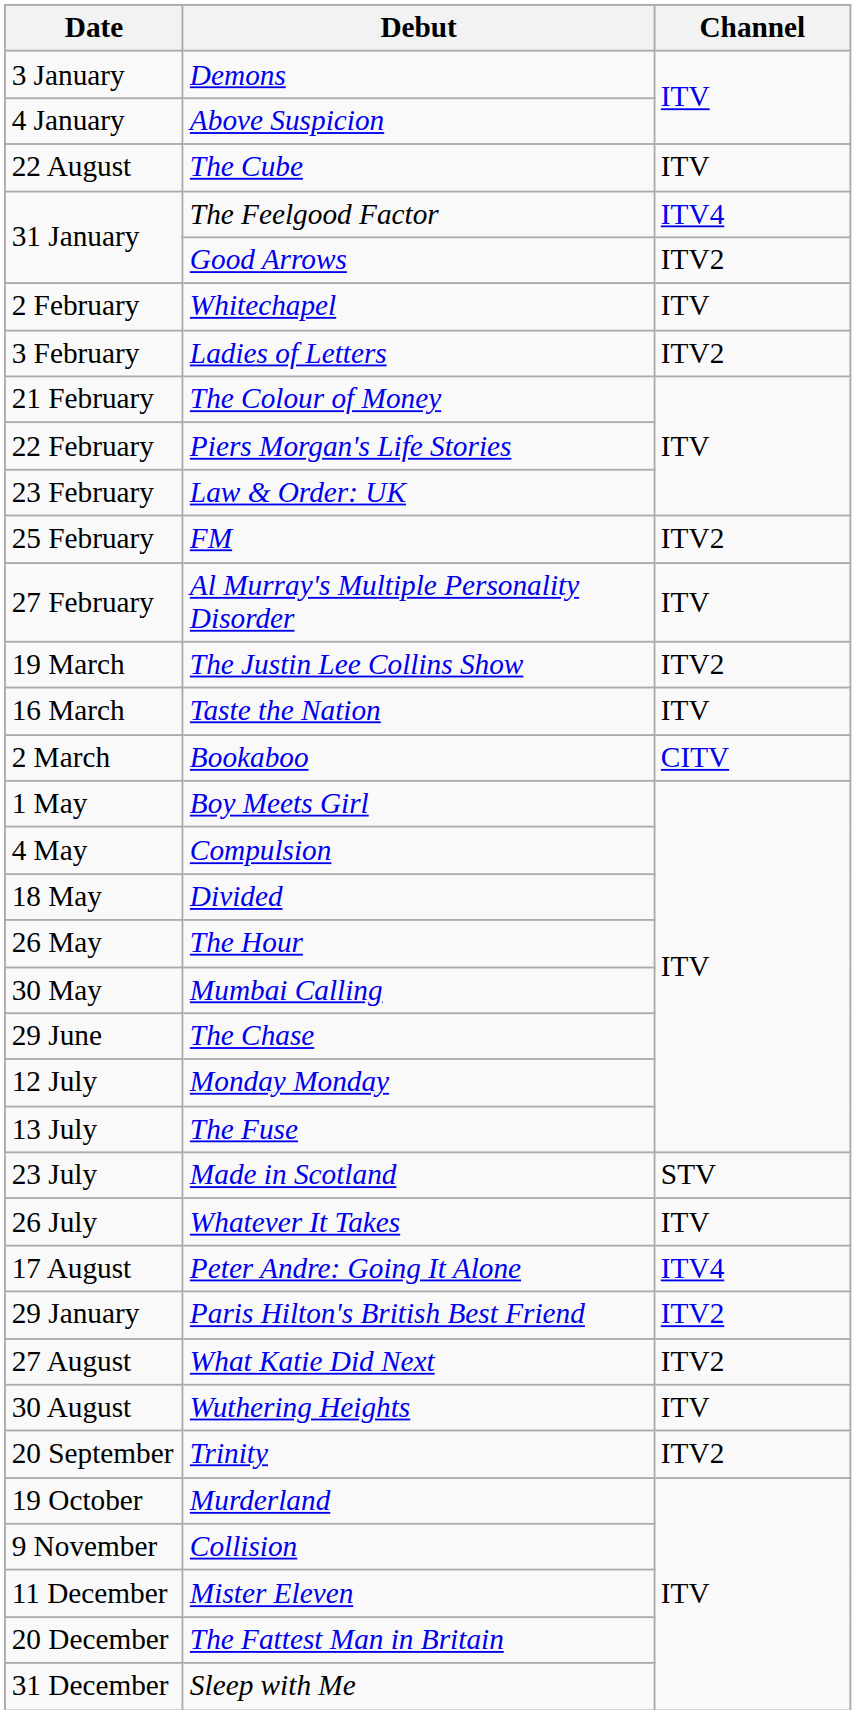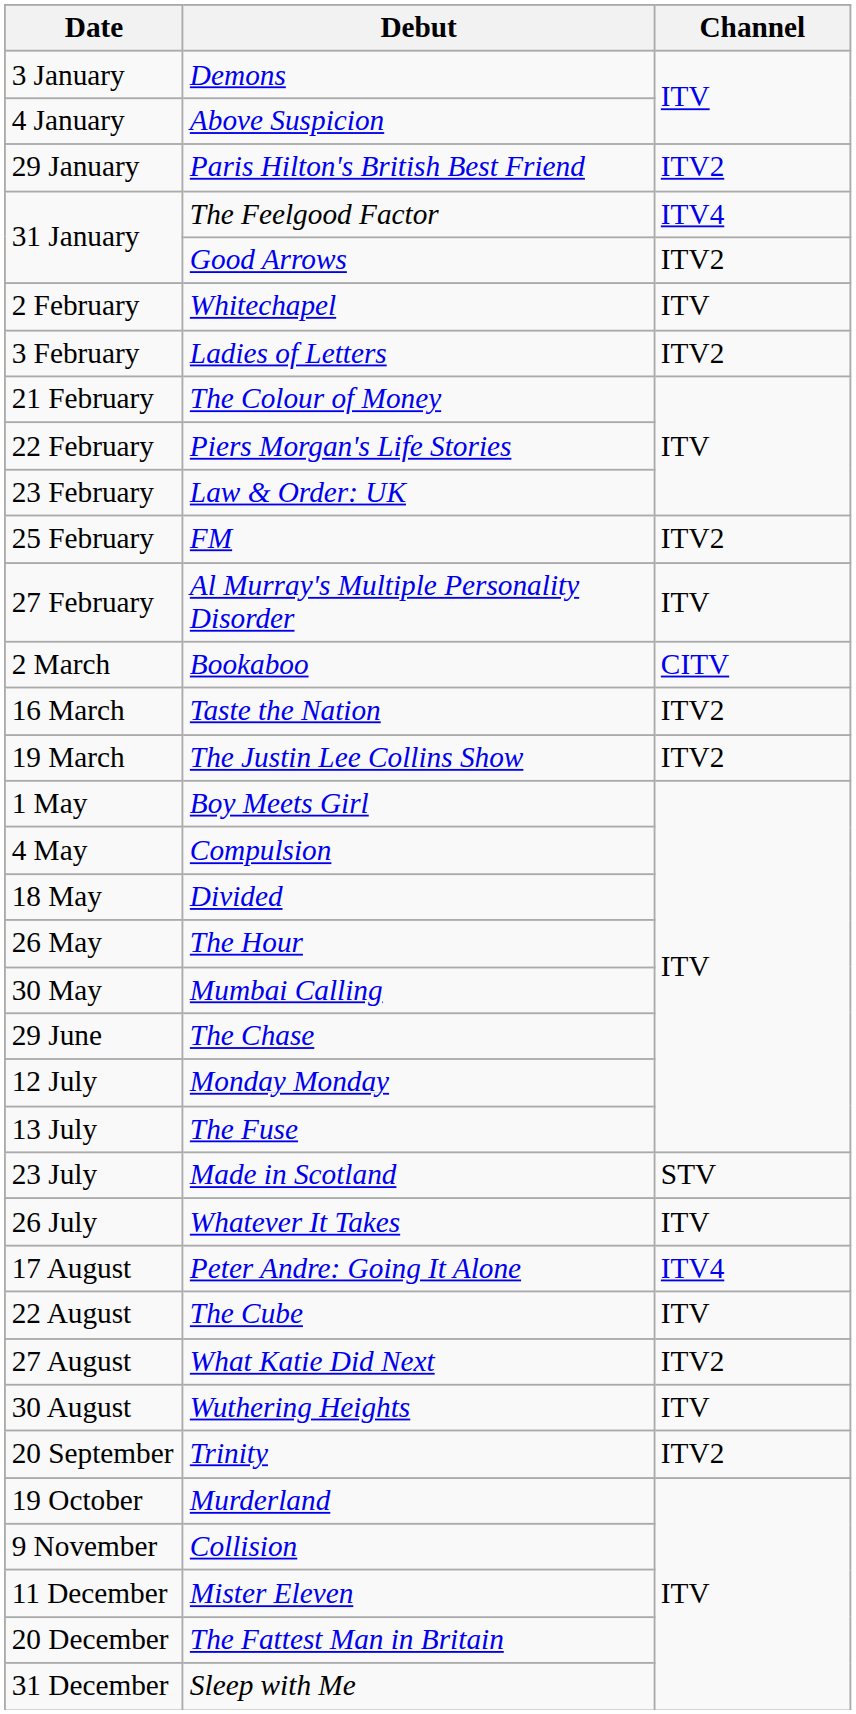 <table class="wikitable">
 <tr>
 <th width=90>Date</th>
 <th width=250>Debut</th>
 <th width=100>Channel</th>
 </tr>
 <tr>
 <td>3 January</td>
 <td><em><a href='#'>Demons</a></em></td>
 <td rowspan=2><a href='#'>ITV</a></td>
 </tr>
 <tr>
 <td>4 January</td>
 <td><em><a href='#'>Above Suspicion</a></em></td>
 </tr>
 <tr>
-<td>22 August</td>
-<td><em><a href='#'>The Cube</a></em></td>
-<td>ITV</td>
+<td>29 January</td>
+<td><em><a href='#'>Paris Hilton's British Best Friend</a></em></td>
+<td><a href='#'>ITV2</a></td>
 </tr>
 <tr>
 <td rowspan=2>31 January</td>
 <td><em>The Feelgood Factor</em></td>
 <td><a href='#'>ITV4</a></td>
 </tr>
 <tr>
 <td><em><a href='#'>Good Arrows</a></em></td>
 <td>ITV2</td>
 </tr>
 <tr>
 <td>2 February</td>
 <td><em><a href='#'>Whitechapel</a></em></td>
 <td>ITV</td>
 </tr>
 <tr>
 <td>3 February</td>
 <td><em><a href='#'>Ladies of Letters</a></em></td>
 <td>ITV2</td>
 </tr>
 <tr>
 <td>21 February</td>
 <td><em><a href='#'>The Colour of Money</a></em></td>
 <td rowspan=3>ITV</td>
 </tr>
 <tr>
 <td>22 February</td>
 <td><em><a href='#'>Piers Morgan's Life Stories</a></em></td>
 </tr>
 <tr>
 <td>23 February</td>
 <td><em><a href='#'>Law & Order: UK</a></em></td>
 </tr>
 <tr>
 <td>25 February</td>
 <td><em><a href='#'>FM</a></em></td>
 <td>ITV2</td>
 </tr>
 <tr>
 <td>27 February</td>
 <td><em><a href='#'>Al Murray's Multiple Personality Disorder</a></em></td>
 <td>ITV</td>
 </tr>
 <tr>
-<td>19 March</td>
-<td><em><a href='#'>The Justin Lee Collins Show</a></em></td>
-<td>ITV2</td>
+<td>2 March</td>
+<td><em><a href='#'>Bookaboo</a></em></td>
+<td><a href='#'>CITV</a></td>
 </tr>
 <tr>
 <td>16 March</td>
 <td><em><a href='#'>Taste the Nation</a></em></td>
-<td>ITV</td>
+<td>ITV2</td>
 </tr>
 <tr>
-<td>2 March</td>
-<td><em><a href='#'>Bookaboo</a></em></td>
-<td><a href='#'>CITV</a></td>
+<td>19 March</td>
+<td><em><a href='#'>The Justin Lee Collins Show</a></em></td>
+<td>ITV2</td>
 </tr>
 <tr>
 <td>1 May</td>
 <td><em><a href='#'>Boy Meets Girl</a></em></td>
 <td rowspan=8>ITV</td>
 </tr>
 <tr>
 <td>4 May</td>
 <td><em><a href='#'>Compulsion</a></em></td>
 </tr>
 <tr>
 <td>18 May</td>
 <td><em><a href='#'>Divided</a></em></td>
 </tr>
 <tr>
 <td>26 May</td>
 <td><em><a href='#'>The Hour</a></em></td>
 </tr>
 <tr>
 <td>30 May</td>
 <td><em><a href='#'>Mumbai Calling</a></em></td>
 </tr>
 <tr>
 <td>29 June</td>
 <td><em><a href='#'>The Chase</a></em></td>
 </tr>
 <tr>
 <td>12 July</td>
 <td><em><a href='#'>Monday Monday</a></em></td>
 </tr>
 <tr>
 <td>13 July</td>
 <td><em><a href='#'>The Fuse</a></em></td>
 </tr>
 <tr>
 <td>23 July</td>
 <td><em><a href='#'>Made in Scotland</a></em></td>
 <td>STV</td>
 </tr>
 <tr>
 <td>26 July</td>
 <td><em><a href='#'>Whatever It Takes</a></em></td>
 <td>ITV</td>
 </tr>
 <tr>
 <td>17 August</td>
 <td><em><a href='#'>Peter Andre: Going It Alone</a></em></td>
 <td><a href='#'>ITV4</a></td>
 </tr>
 <tr>
-<td>29 January</td>
-<td><em><a href='#'>Paris Hilton's British Best Friend</a></em></td>
-<td><a href='#'>ITV2</a></td>
+<td>22 August</td>
+<td><em><a href='#'>The Cube</a></em></td>
+<td>ITV</td>
 </tr>
 <tr>
 <td>27 August</td>
 <td><em><a href='#'>What Katie Did Next</a></em></td>
 <td>ITV2</td>
 </tr>
 <tr>
 <td>30 August</td>
 <td><em><a href='#'>Wuthering Heights</a></em></td>
 <td>ITV</td>
 </tr>
 <tr>
 <td>20 September</td>
 <td><em><a href='#'>Trinity</a></em></td>
 <td>ITV2</td>
 </tr>
 <tr>
 <td>19 October</td>
 <td><em><a href='#'>Murderland</a></em></td>
 <td rowspan=5>ITV</td>
 </tr>
 <tr>
 <td>9 November</td>
 <td><em><a href='#'>Collision</a></em></td>
 </tr>
 <tr>
 <td>11 December</td>
 <td><em><a href='#'>Mister Eleven</a></em></td>
 </tr>
 <tr>
 <td>20 December</td>
 <td><em><a href='#'>The Fattest Man in Britain</a></em></td>
 </tr>
 <tr>
 <td>31 December</td>
 <td><em>Sleep with Me</em></td>
 </tr>
 </table>
